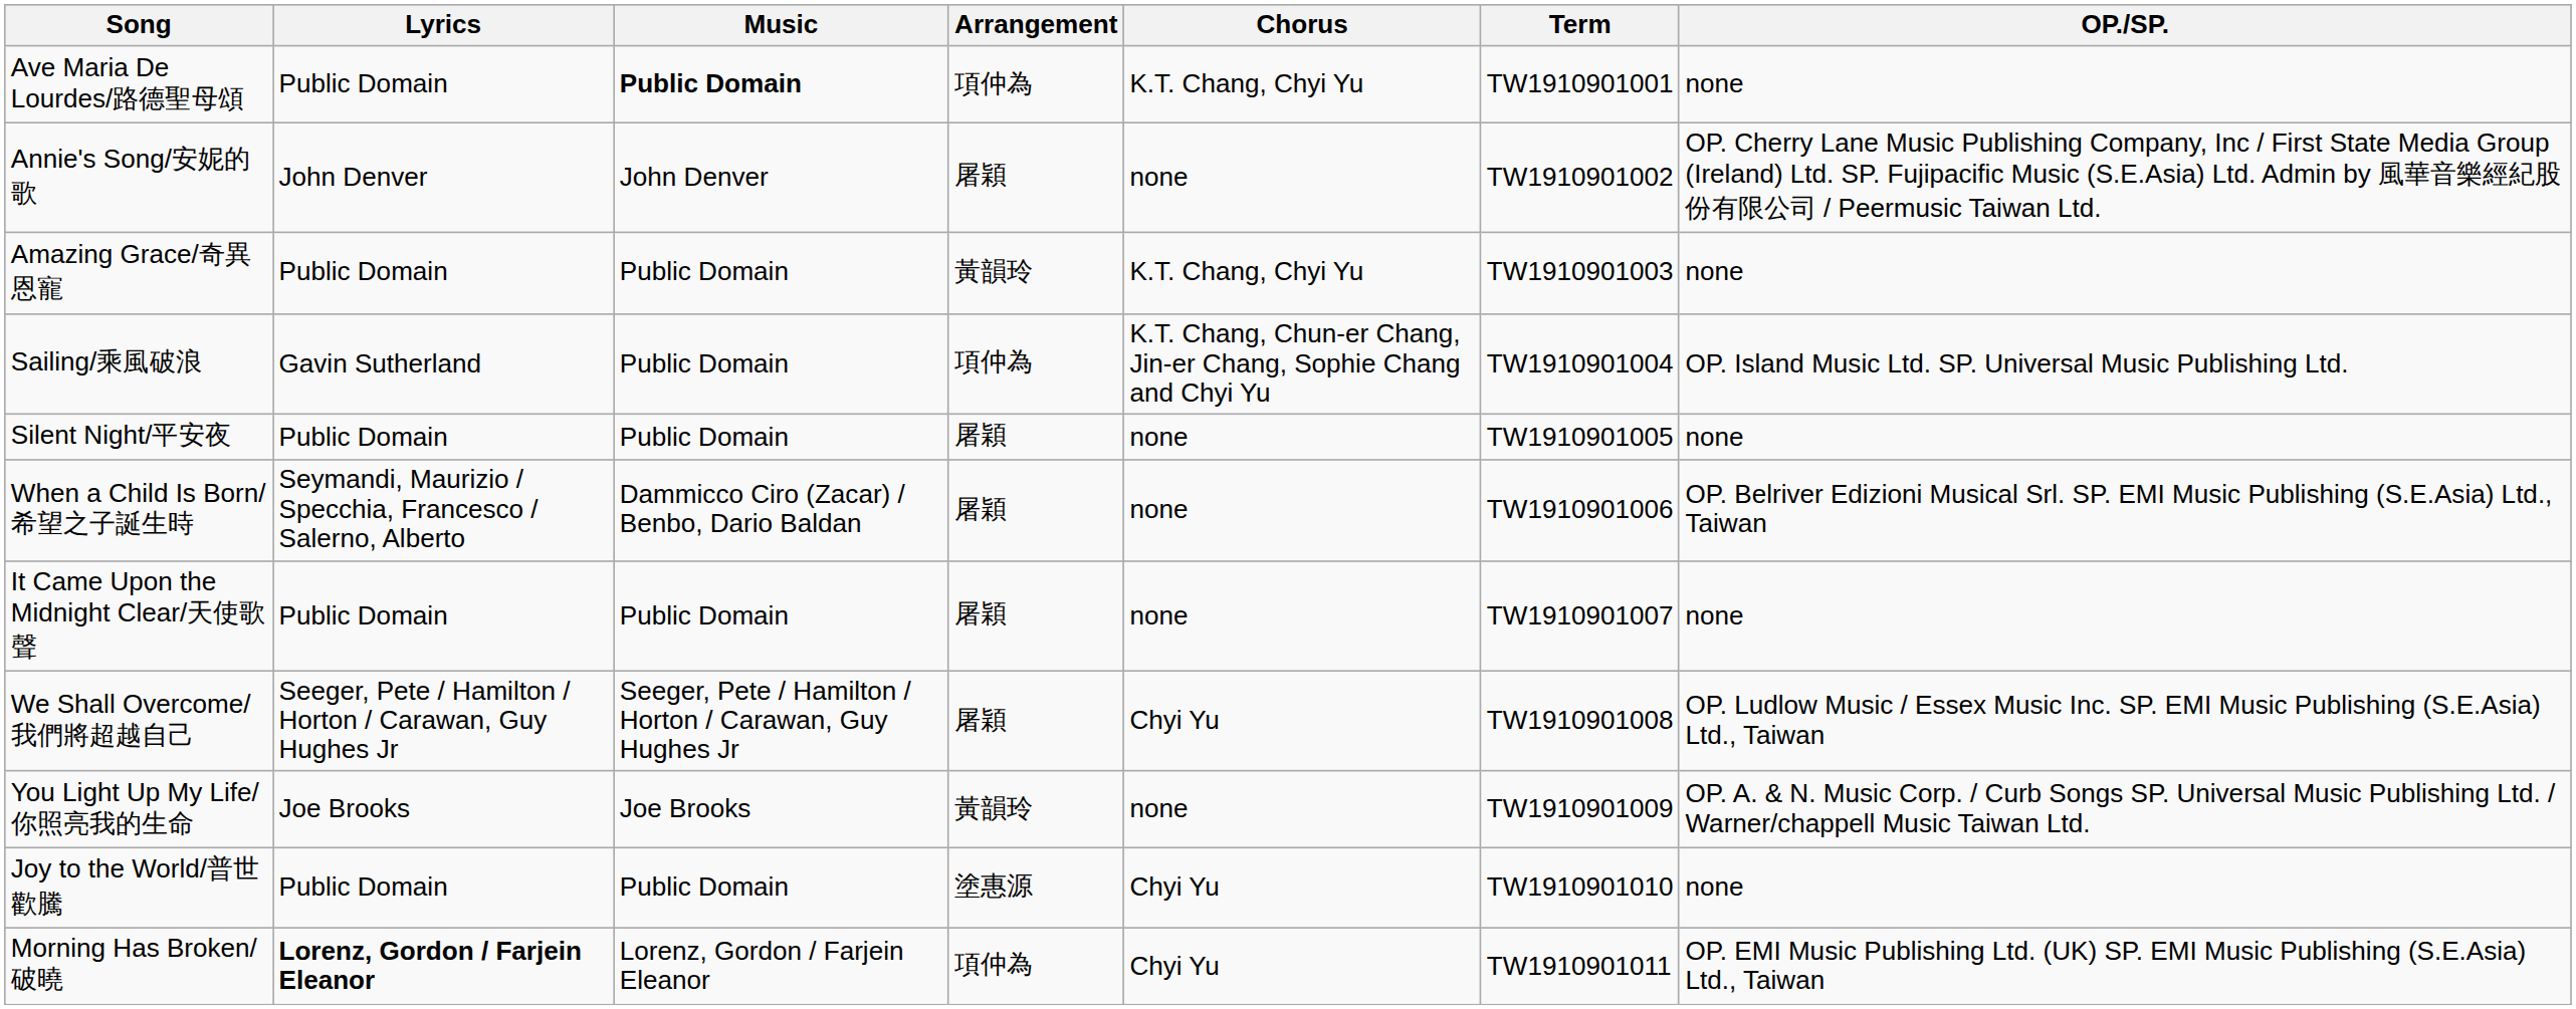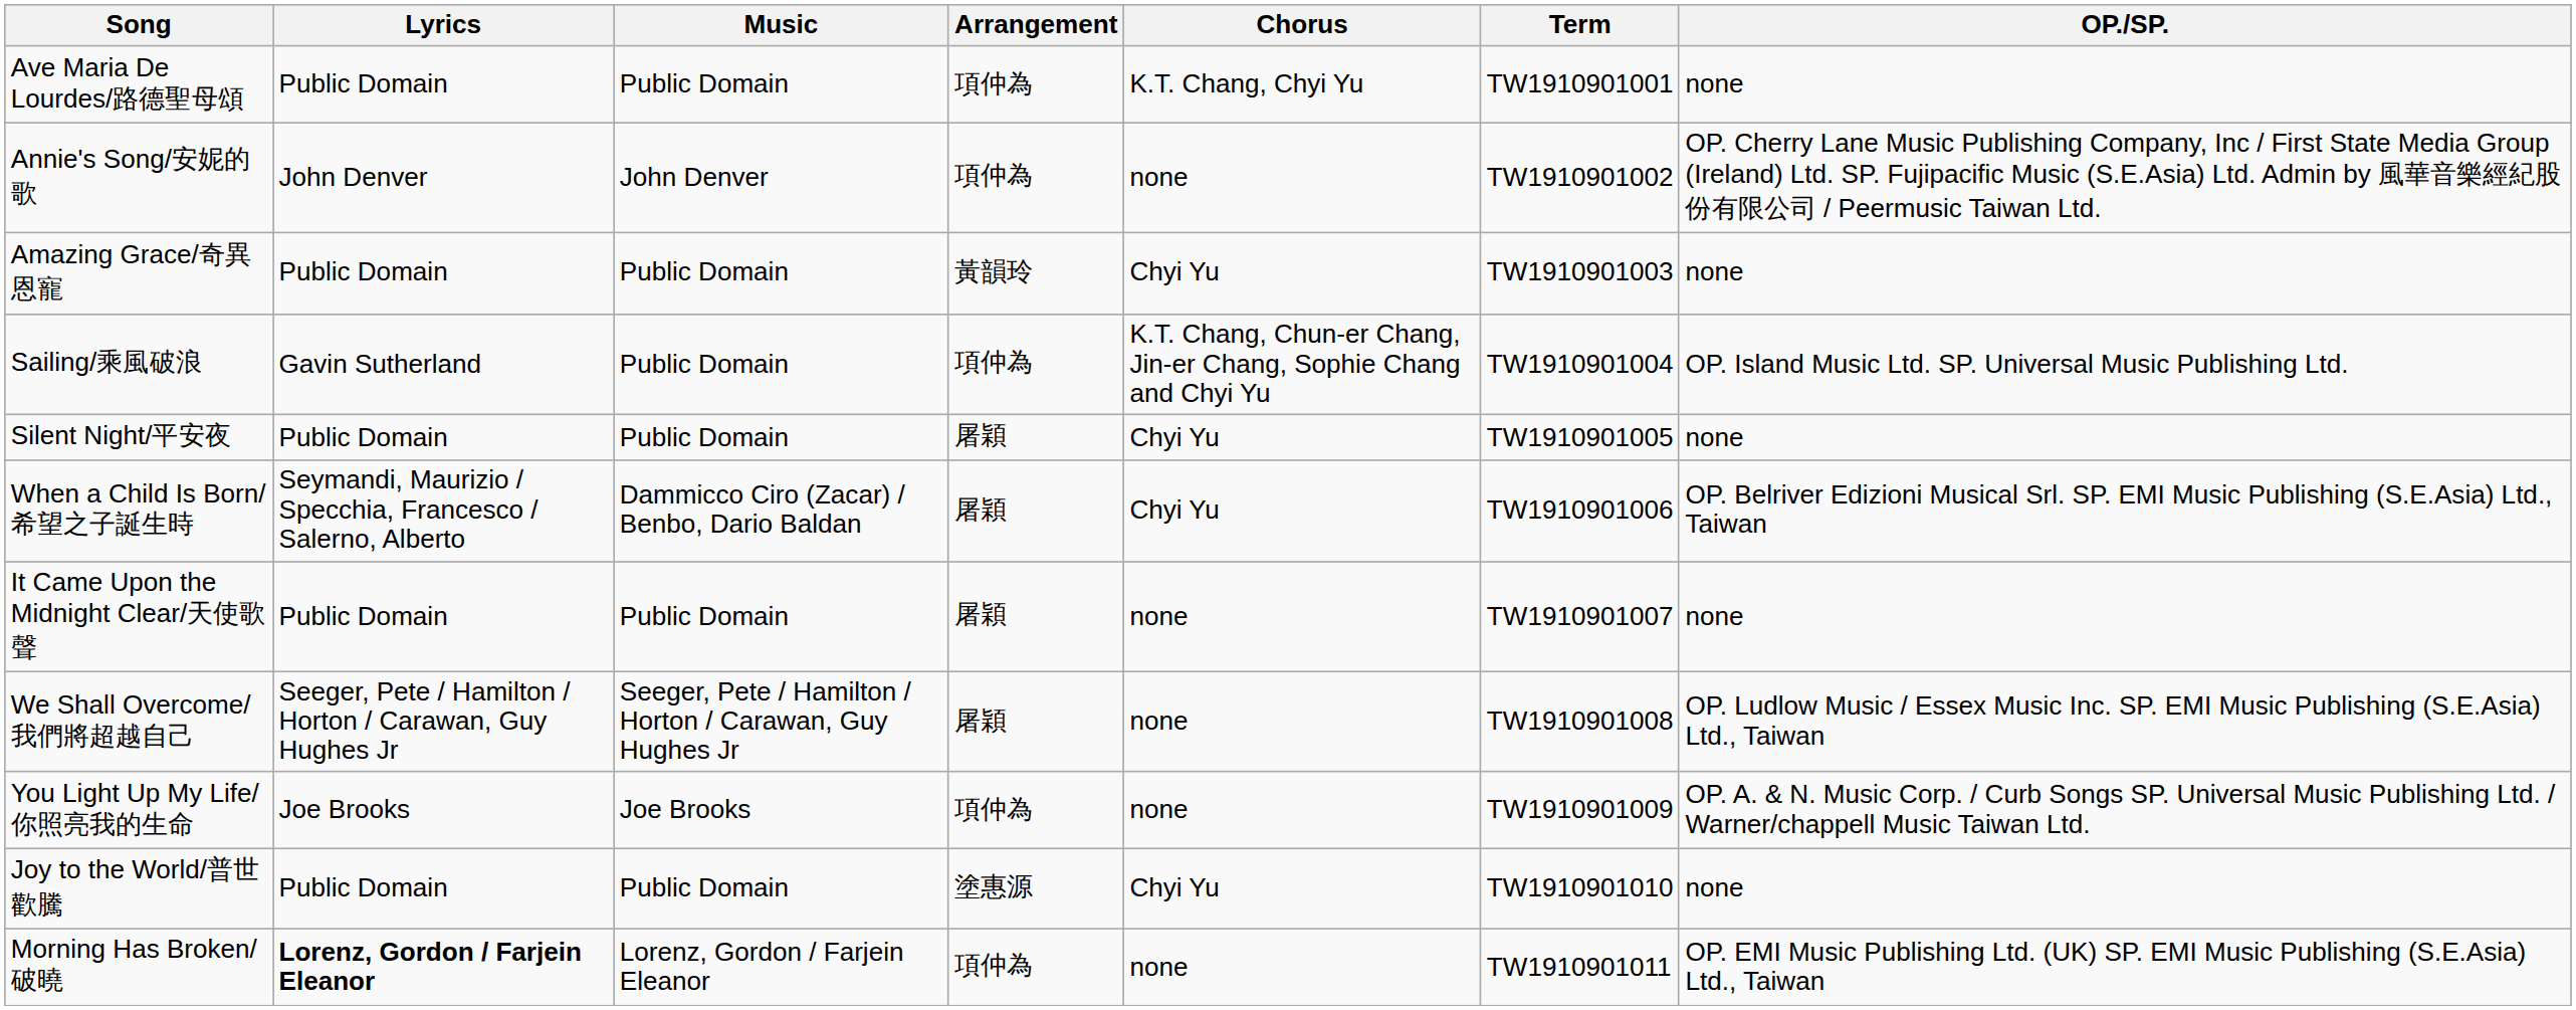 <table class="wikitable">
 <tr>
 <th>Song</th>
 <th>Lyrics</th>
 <th>Music</th>
 <th>Arrangement</th>
 <th>Chorus</th>
 <th>Term</th>
 <th>OP./SP.</th>
 </tr>
 <tr>
 <td>Ave Maria De Lourdes/路德聖母頌</td>
 <td>Public Domain</td>
-<td><strong>Public Domain</strong></td>
+<td>Public Domain</td>
 <td>項仲為</td>
 <td>K.T. Chang, Chyi Yu</td>
 <td>TW1910901001</td>
 <td>none</td>
 </tr>
 <tr>
 <td>Annie's Song/安妮的歌</td>
 <td>John Denver</td>
 <td>John Denver</td>
-<td>屠穎</td>
+<td>項仲為</td>
 <td>none</td>
 <td>TW1910901002</td>
 <td>OP. Cherry Lane Music Publishing Company, Inc / First State Media Group (Ireland) Ltd. SP. Fujipacific Music (S.E.Asia) Ltd. Admin by 風華音樂經紀股份有限公司 / Peermusic Taiwan Ltd.</td>
 </tr>
 <tr>
 <td>Amazing Grace/奇異恩寵</td>
 <td>Public Domain</td>
 <td>Public Domain</td>
 <td>黃韻玲</td>
-<td>K.T. Chang, Chyi Yu</td>
+<td>Chyi Yu</td>
 <td>TW1910901003</td>
 <td>none</td>
 </tr>
 <tr>
 <td>Sailing/乘風破浪</td>
 <td>Gavin Sutherland</td>
 <td>Public Domain</td>
 <td>項仲為</td>
 <td>K.T. Chang, Chun-er Chang, Jin-er Chang, Sophie Chang and Chyi Yu</td>
 <td>TW1910901004</td>
 <td>OP. Island Music Ltd. SP. Universal Music Publishing Ltd.</td>
 </tr>
 <tr>
 <td>Silent Night/平安夜</td>
 <td>Public Domain</td>
 <td>Public Domain</td>
 <td>屠穎</td>
-<td>none</td>
+<td>Chyi Yu</td>
 <td>TW1910901005</td>
 <td>none</td>
 </tr>
 <tr>
 <td>When a Child Is Born/希望之子誕生時</td>
 <td>Seymandi, Maurizio / Specchia, Francesco / Salerno, Alberto</td>
 <td>Dammicco Ciro (Zacar) / Benbo, Dario Baldan</td>
 <td>屠穎</td>
-<td>none</td>
+<td>Chyi Yu</td>
 <td>TW1910901006</td>
 <td>OP. Belriver Edizioni Musical Srl. SP. EMI Music Publishing (S.E.Asia) Ltd., Taiwan</td>
 </tr>
 <tr>
 <td>It Came Upon the Midnight Clear/天使歌聲</td>
 <td>Public Domain</td>
 <td>Public Domain</td>
 <td>屠穎</td>
 <td>none</td>
 <td>TW1910901007</td>
 <td>none</td>
 </tr>
 <tr>
 <td>We Shall Overcome/我們將超越自己</td>
 <td>Seeger, Pete / Hamilton / Horton / Carawan, Guy Hughes Jr</td>
 <td>Seeger, Pete / Hamilton / Horton / Carawan, Guy Hughes Jr</td>
 <td>屠穎</td>
-<td>Chyi Yu</td>
+<td>none</td>
 <td>TW1910901008</td>
 <td>OP. Ludlow Music / Essex Music Inc. SP. EMI Music Publishing (S.E.Asia) Ltd., Taiwan</td>
 </tr>
 <tr>
 <td>You Light Up My Life/你照亮我的生命</td>
 <td>Joe Brooks</td>
 <td>Joe Brooks</td>
-<td>黃韻玲</td>
+<td>項仲為</td>
 <td>none</td>
 <td>TW1910901009</td>
 <td>OP. A. & N. Music Corp. / Curb Songs SP. Universal Music Publishing Ltd. / Warner/chappell Music Taiwan Ltd.</td>
 </tr>
 <tr>
 <td>Joy to the World/普世歡騰</td>
 <td>Public Domain</td>
 <td>Public Domain</td>
 <td>塗惠源</td>
 <td>Chyi Yu</td>
 <td>TW1910901010</td>
 <td>none</td>
 </tr>
 <tr>
 <td>Morning Has Broken/破曉</td>
 <td><strong>Lorenz, Gordon / Farjein Eleanor</strong></td>
 <td>Lorenz, Gordon / Farjein Eleanor</td>
 <td>項仲為</td>
-<td>Chyi Yu</td>
+<td>none</td>
 <td>TW1910901011</td>
 <td>OP. EMI Music Publishing Ltd. (UK) SP. EMI Music Publishing (S.E.Asia) Ltd., Taiwan</td>
 </tr>
 </table>
